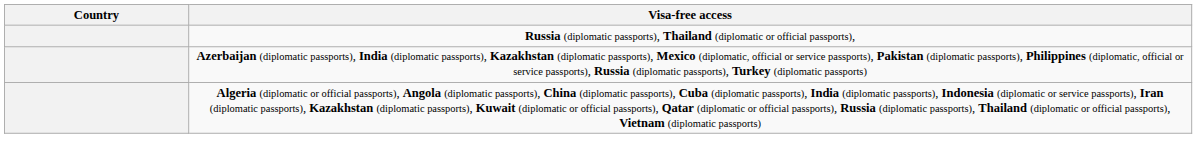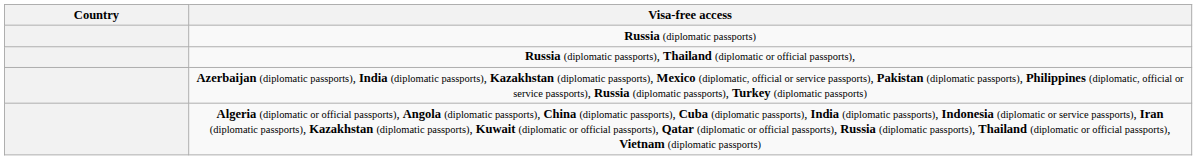 <table class="wikitable collapsible collapsed" style="text-align: center; font-size: smaller; table-layout: fixed; width: 100%;">
 <tr>
 <th style="width:15%;">Country</th>
 <th>Visa-free access</th>
+</tr>
+<tr>
+<th style="text-align: left;"></th>
+<td><strong>Russia</strong> <small>(diplomatic passports)</small></td>
 </tr>
 <tr>
 <th style="text-align: left;"></th>
 <td><strong>Russia</strong> <small>(diplomatic passports)</small>, <strong>Thailand</strong> <small>(diplomatic or official passports)</small>,</td>
 </tr>
 <tr>
 <th style="text-align: left;"></th>
 <td><strong>Azerbaijan</strong> <small>(diplomatic passports)</small>, <strong>India</strong> <small>(diplomatic passports)</small>, <strong>Kazakhstan</strong> <small>(diplomatic passports)</small>, <strong>Mexico</strong> <small>(diplomatic, official or service passports)</small>, <strong>Pakistan</strong> <small>(diplomatic passports)</small>, <strong>Philippines</strong> <small>(diplomatic, official or service passports)</small>, <strong>Russia</strong> <small>(diplomatic passports)</small>, <strong>Turkey</strong> <small>(diplomatic passports)</small></td>
 </tr>
 <tr>
 <th style="text-align: left;"></th>
 <td><strong>Algeria</strong> <small>(diplomatic or official passports)</small>, <strong>Angola</strong> <small>(diplomatic passports)</small>, <strong>China</strong> <small>(diplomatic passports)</small>, <strong>Cuba</strong> <small>(diplomatic passports)</small>, <strong>India</strong> <small>(diplomatic passports)</small>, <strong>Indonesia</strong> <small>(diplomatic or service passports)</small>, <strong>Iran</strong> <small>(diplomatic passports)</small>,  <strong>Kazakhstan</strong> <small>(diplomatic passports)</small>, <strong>Kuwait</strong> <small>(diplomatic or official passports)</small>, <strong>Qatar</strong> <small>(diplomatic or official passports)</small>, <strong>Russia</strong> <small>(diplomatic passports)</small>, <strong>Thailand</strong> <small>(diplomatic or official passports)</small>, <strong>Vietnam</strong> <small>(diplomatic passports)</small></td>
 </tr>
 </table>
